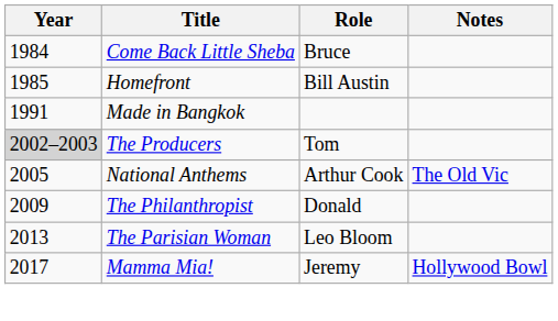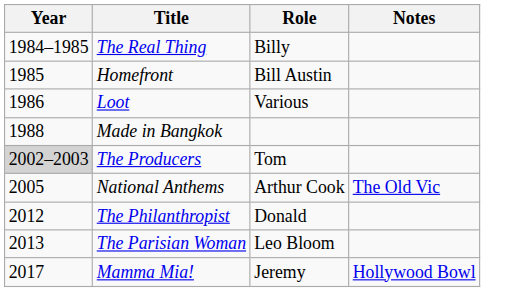 <table class="wikitable sortable">
 <tr>
 <th>Year</th>
 <th>Title</th>
 <th>Role</th>
 <th>Notes</th>
 </tr>
 <tr>
-<td>1984</td>
-<td><em><a href='#'>Come Back Little Sheba</a></em></td>
-<td>Bruce</td>
+<td>1984–1985</td>
+<td><em><a href='#'>The Real Thing</a></em></td>
+<td>Billy</td>
 <td></td>
 </tr>
 <tr>
 <td>1985</td>
 <td><em>Homefront</em></td>
 <td>Bill Austin</td>
 <td></td>
 </tr>
 <tr>
-<td>1991</td>
+<td>1986</td>
+<td><em><a href='#'>Loot</a></em></td>
+<td>Various</td>
+<td></td>
+</tr>
+<tr>
+<td>1988</td>
 <td><em>Made in Bangkok</em></td>
 <td></td>
 <td></td>
 </tr>
 <tr>
 <td style="background: lightgrey;">2002–2003</td>
 <td><em><a href='#'>The Producers</a></em></td>
 <td>Tom</td>
 <td></td>
 </tr>
 <tr>
 <td>2005</td>
 <td><em>National Anthems</em></td>
 <td>Arthur Cook</td>
 <td><a href='#'>The Old Vic</a></td>
 </tr>
 <tr>
-<td>2009</td>
+<td>2012</td>
 <td><em><a href='#'>The Philanthropist</a></em></td>
 <td>Donald</td>
 <td></td>
 </tr>
 <tr>
 <td>2013</td>
 <td><em><a href='#'>The Parisian Woman</a></em></td>
 <td>Leo Bloom</td>
 <td></td>
 </tr>
 <tr>
 <td>2017</td>
 <td><em><a href='#'>Mamma Mia!</a></em></td>
 <td>Jeremy</td>
 <td><a href='#'>Hollywood Bowl</a></td>
 </tr>
 </table>
